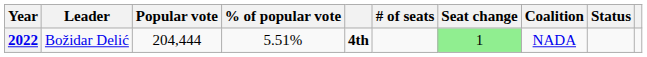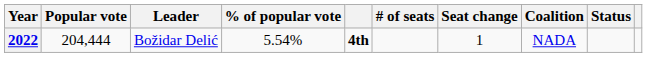 <table class="wikitable" style="text-align:center">
 <tr>
 <th>Year</th>
+<th>Popular vote</th>
 <th>Leader</th>
-<th>Popular vote</th>
 <th>% of popular vote</th>
 <th></th>
 <th># of seats</th>
 <th>Seat change</th>
 <th>Coalition</th>
 <th>Status</th>
 <th></th>
 </tr>
 <tr>
 <th><a href='#'>2022</a></th>
+<td>204,444</td>
 <td><a href='#'>Božidar Delić</a></td>
-<td>204,444</td>
-<td>5.51%</td>
+<td>5.54%</td>
 <td><strong> 4th</strong></td>
 <td></td>
-<td style="background: lightgreen;"> 1</td>
+<td> 1</td>
 <td><a href='#'>NADA</a></td>
 <td></td>
 <td></td>
 </tr>
 </table>
